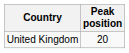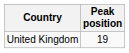 <table class="wikitable">
 <tr>
 <th align="left">Country</th>
 <th align="center">Peak<br>position</th>
 </tr>
 <tr>
 <td align="left">United Kingdom</td>
-<td align="center">20</td>
+<td align="center">19</td>
 </tr>
 </table>
